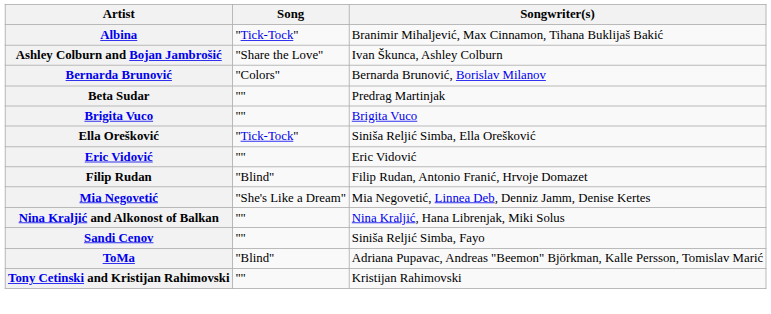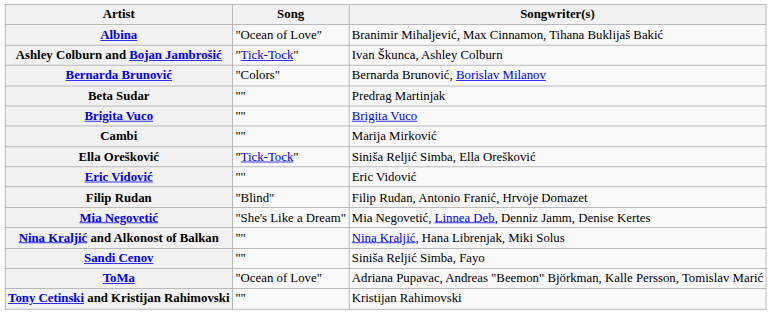 <table class="wikitable sortable plainrowheaders" style="margin: 1em auto 1em auto">
 <tr>
 <th>Artist</th>
 <th>Song</th>
 <th>Songwriter(s)</th>
 </tr>
 <tr>
 <th scope="row"><a href='#'>Albina</a></th>
-<td>"<a href='#'>Tick-Tock</a>"</td>
+<td>"Ocean of Love"</td>
 <td>Branimir Mihaljević, Max Cinnamon, Tihana Buklijaš Bakić</td>
 </tr>
 <tr>
 <th scope="row">Ashley Colburn and <a href='#'>Bojan Jambrošić</a></th>
-<td>"Share the Love"</td>
+<td>"<a href='#'>Tick-Tock</a>"</td>
 <td>Ivan Škunca, Ashley Colburn</td>
 </tr>
 <tr>
 <th scope="row"><a href='#'>Bernarda Brunović</a></th>
 <td>"Colors"</td>
 <td>Bernarda Brunović, <a href='#'>Borislav Milanov</a></td>
 </tr>
 <tr>
 <th scope="row">Beta Sudar</th>
 <td>""</td>
 <td>Predrag Martinjak</td>
 </tr>
 <tr>
 <th scope="row"><a href='#'>Brigita Vuco</a></th>
 <td>""</td>
 <td><a href='#'>Brigita Vuco</a></td>
+</tr>
+<tr>
+<th scope="row">Cambi</th>
+<td>""</td>
+<td>Marija Mirković</td>
 </tr>
 <tr>
 <th scope="row">Ella Orešković</th>
 <td>"<a href='#'>Tick-Tock</a>"</td>
 <td>Siniša Reljić Simba, Ella Orešković</td>
 </tr>
 <tr>
 <th scope="row"><a href='#'>Eric Vidović</a></th>
 <td>""</td>
 <td>Eric Vidović</td>
 </tr>
 <tr>
 <th scope="row">Filip Rudan</th>
 <td>"Blind"</td>
 <td>Filip Rudan, Antonio Franić, Hrvoje Domazet</td>
 </tr>
 <tr>
 <th scope="row"><a href='#'>Mia Negovetić</a></th>
 <td>"She's Like a Dream"</td>
 <td>Mia Negovetić, <a href='#'>Linnea Deb</a>, Denniz Jamm, Denise Kertes</td>
 </tr>
 <tr>
 <th scope="row"><a href='#'>Nina Kraljić</a> and Alkonost of Balkan</th>
 <td>""</td>
 <td><a href='#'>Nina Kraljić</a>, Hana Librenjak, Miki Solus</td>
 </tr>
 <tr>
 <th scope="row"><a href='#'>Sandi Cenov</a></th>
 <td>""</td>
 <td>Siniša Reljić Simba, Fayo</td>
 </tr>
 <tr>
 <th scope="row"><a href='#'>ToMa</a></th>
-<td>"Blind"</td>
+<td>"Ocean of Love"</td>
 <td>Adriana Pupavac, Andreas "Beemon" Björkman, Kalle Persson, Tomislav Marić</td>
 </tr>
 <tr>
 <th scope="row"><a href='#'>Tony Cetinski</a> and Kristijan Rahimovski</th>
 <td>""</td>
 <td>Kristijan Rahimovski</td>
 </tr>
 </table>
